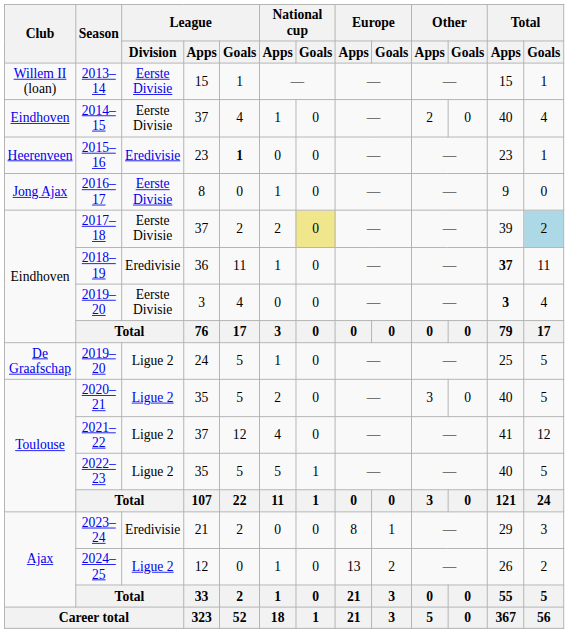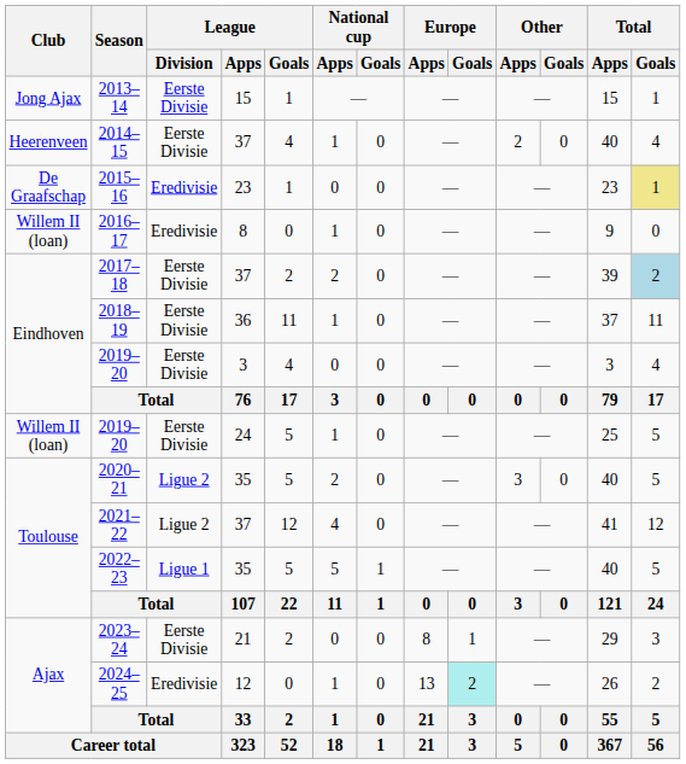 <table class="wikitable" style="text-align: center">
 <tr>
 <th rowspan="2">Club</th>
 <th rowspan="2">Season</th>
 <th colspan="3">League</th>
 <th colspan="2">National cup</th>
 <th colspan="2">Europe</th>
 <th colspan="2">Other</th>
 <th colspan="2">Total</th>
 </tr>
 <tr>
 <th>Division</th>
 <th>Apps</th>
 <th>Goals</th>
 <th>Apps</th>
 <th>Goals</th>
 <th>Apps</th>
 <th>Goals</th>
 <th>Apps</th>
 <th>Goals</th>
 <th>Apps</th>
 <th>Goals</th>
 </tr>
 <tr>
-<td><a href='#'>Willem II</a> (loan)</td>
+<td><a href='#'>Jong Ajax</a></td>
 <td><a href='#'>2013–14</a></td>
 <td><a href='#'>Eerste Divisie</a></td>
 <td>15</td>
 <td>1</td>
 <td colspan="2">—</td>
 <td colspan="2">—</td>
 <td colspan="2">—</td>
 <td>15</td>
 <td>1</td>
 </tr>
 <tr>
-<td><a href='#'>Eindhoven</a></td>
+<td><a href='#'>Heerenveen</a></td>
 <td><a href='#'>2014–15</a></td>
 <td>Eerste Divisie</td>
 <td>37</td>
 <td>4</td>
 <td>1</td>
 <td>0</td>
 <td colspan="2">—</td>
 <td>2</td>
 <td>0</td>
 <td>40</td>
 <td>4</td>
 </tr>
 <tr>
-<td><a href='#'>Heerenveen</a></td>
+<td><a href='#'>De Graafschap</a></td>
 <td><a href='#'>2015–16</a></td>
 <td><a href='#'>Eredivisie</a></td>
 <td>23</td>
-<td><strong>1</strong></td>
+<td>1</td>
 <td>0</td>
 <td>0</td>
 <td colspan="2">—</td>
 <td colspan="2">—</td>
 <td>23</td>
-<td>1</td>
+<td style="background: khaki;">1</td>
 </tr>
 <tr>
-<td><a href='#'>Jong Ajax</a></td>
+<td><a href='#'>Willem II</a> (loan)</td>
 <td><a href='#'>2016–17</a></td>
-<td><a href='#'>Eerste Divisie</a></td>
+<td>Eredivisie</td>
 <td>8</td>
 <td>0</td>
 <td>1</td>
 <td>0</td>
 <td colspan="2">—</td>
 <td colspan="2">—</td>
 <td>9</td>
 <td>0</td>
 </tr>
 <tr>
 <td rowspan="4">Eindhoven</td>
 <td><a href='#'>2017–18</a></td>
 <td>Eerste Divisie</td>
 <td>37</td>
 <td>2</td>
 <td>2</td>
-<td style="background: khaki;">0</td>
+<td>0</td>
 <td colspan="2">—</td>
 <td colspan="2">—</td>
 <td>39</td>
 <td style="background: lightblue;">2</td>
 </tr>
 <tr>
 <td><a href='#'>2018–19</a></td>
-<td>Eredivisie</td>
+<td>Eerste Divisie</td>
 <td>36</td>
 <td>11</td>
 <td>1</td>
 <td>0</td>
 <td colspan="2">—</td>
 <td colspan="2">—</td>
-<td><strong>37</strong></td>
+<td>37</td>
 <td>11</td>
 </tr>
 <tr>
 <td><a href='#'>2019–20</a></td>
 <td>Eerste Divisie</td>
 <td>3</td>
 <td>4</td>
 <td>0</td>
 <td>0</td>
 <td colspan="2">—</td>
 <td colspan="2">—</td>
-<td><strong>3</strong></td>
+<td>3</td>
 <td>4</td>
 </tr>
 <tr>
 <th colspan="2">Total</th>
 <th>76</th>
 <th>17</th>
 <th>3</th>
 <th>0</th>
 <th>0</th>
 <th>0</th>
 <th>0</th>
 <th>0</th>
 <th>79</th>
 <th>17</th>
 </tr>
 <tr>
-<td><a href='#'>De Graafschap</a></td>
+<td><a href='#'>Willem II</a> (loan)</td>
 <td><a href='#'>2019–20</a></td>
-<td>Ligue 2</td>
+<td>Eerste Divisie</td>
 <td>24</td>
 <td>5</td>
 <td>1</td>
 <td>0</td>
 <td colspan="2">—</td>
 <td colspan="2">—</td>
 <td>25</td>
 <td>5</td>
 </tr>
 <tr>
 <td rowspan="4"><a href='#'>Toulouse</a></td>
 <td><a href='#'>2020–21</a></td>
 <td><a href='#'>Ligue 2</a></td>
 <td>35</td>
 <td>5</td>
 <td>2</td>
 <td>0</td>
 <td colspan="2">—</td>
 <td>3</td>
 <td>0</td>
 <td>40</td>
 <td>5</td>
 </tr>
 <tr>
 <td><a href='#'>2021–22</a></td>
 <td>Ligue 2</td>
 <td>37</td>
 <td>12</td>
 <td>4</td>
 <td>0</td>
 <td colspan="2">—</td>
 <td colspan="2">—</td>
 <td>41</td>
 <td>12</td>
 </tr>
 <tr>
 <td><a href='#'>2022–23</a></td>
-<td>Ligue 2</td>
+<td><a href='#'>Ligue 1</a></td>
 <td>35</td>
 <td>5</td>
 <td>5</td>
 <td>1</td>
 <td colspan="2">—</td>
 <td colspan="2">—</td>
 <td>40</td>
 <td>5</td>
 </tr>
 <tr>
 <th colspan="2">Total</th>
 <th>107</th>
 <th>22</th>
 <th>11</th>
 <th>1</th>
 <th>0</th>
 <th>0</th>
 <th>3</th>
 <th>0</th>
 <th>121</th>
 <th>24</th>
 </tr>
 <tr>
 <td rowspan="3"><a href='#'>Ajax</a></td>
 <td><a href='#'>2023–24</a></td>
-<td>Eredivisie</td>
+<td>Eerste Divisie</td>
 <td>21</td>
 <td>2</td>
 <td>0</td>
 <td>0</td>
 <td>8</td>
 <td>1</td>
 <td colspan="2">—</td>
 <td>29</td>
 <td>3</td>
 </tr>
 <tr>
 <td><a href='#'>2024–25</a></td>
-<td><a href='#'>Ligue 2</a></td>
+<td>Eredivisie</td>
 <td>12</td>
 <td>0</td>
 <td>1</td>
 <td>0</td>
 <td>13</td>
-<td>2</td>
+<td style="background: paleturquoise;">2</td>
 <td colspan="2">—</td>
 <td>26</td>
 <td>2</td>
 </tr>
 <tr>
 <th colspan="2">Total</th>
 <th>33</th>
 <th>2</th>
 <th>1</th>
 <th>0</th>
 <th>21</th>
 <th>3</th>
 <th>0</th>
 <th>0</th>
 <th>55</th>
 <th>5</th>
 </tr>
 <tr>
 <th colspan="3">Career total</th>
 <th>323</th>
 <th>52</th>
 <th>18</th>
 <th>1</th>
 <th>21</th>
 <th>3</th>
 <th>5</th>
 <th>0</th>
 <th>367</th>
 <th>56</th>
 </tr>
 </table>
